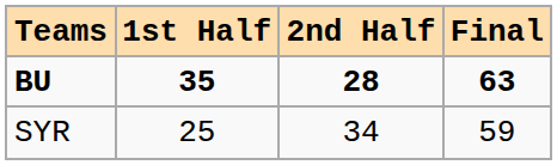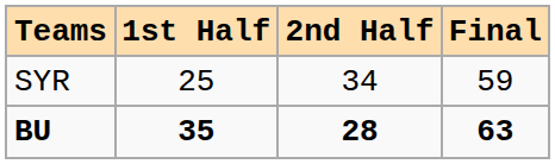 <table class="wikitable" align=right>
 <tr bgcolor=#ffdead align=center>
 <td><strong>Teams</strong></td>
 <td><strong>1st Half</strong></td>
 <td><strong>2nd Half</strong></td>
 <td><strong>Final</strong></td>
 </tr>
 <tr>
+<td>SYR</td>
+<td align=center>25</td>
+<td align=center>34</td>
+<td align=center>59</td>
+</tr>
+<tr>
 <td><strong>BU</strong></td>
 <td align=center><strong>35</strong></td>
 <td align=center><strong>28</strong></td>
 <td align=center><strong>63</strong></td>
 </tr>
 <tr>
-<td>SYR</td>
-<td align=center>25</td>
-<td align=center>34</td>
-<td align=center>59</td>
-</tr>
-<tr>
 </tr>
 </table>
